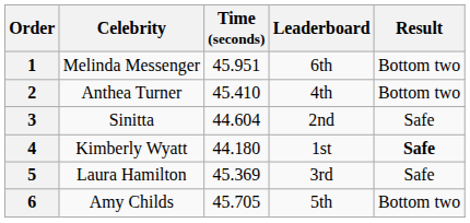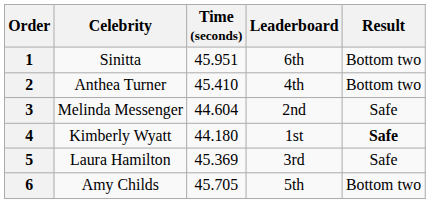 <table class="wikitable plainrowheaders" style="text-align:center;">
 <tr>
 <th>Order</th>
 <th>Celebrity</th>
 <th>Time<br><small>(seconds)</small></th>
 <th>Leaderboard</th>
 <th>Result</th>
 </tr>
 <tr>
 <th>1</th>
-<td>Melinda Messenger</td>
+<td>Sinitta</td>
 <td>45.951</td>
 <td>6th</td>
 <td>Bottom two</td>
 </tr>
 <tr>
 <th>2</th>
 <td>Anthea Turner</td>
 <td>45.410</td>
 <td>4th</td>
 <td>Bottom two</td>
 </tr>
 <tr>
 <th>3</th>
-<td>Sinitta</td>
+<td>Melinda Messenger</td>
 <td>44.604</td>
 <td>2nd</td>
 <td>Safe</td>
 </tr>
 <tr>
 <th>4</th>
 <td>Kimberly Wyatt</td>
 <td>44.180</td>
 <td>1st</td>
 <td><strong>Safe</strong></td>
 </tr>
 <tr>
 <th>5</th>
 <td>Laura Hamilton</td>
 <td>45.369</td>
 <td>3rd</td>
 <td>Safe</td>
 </tr>
 <tr>
 <th>6</th>
 <td>Amy Childs</td>
 <td>45.705</td>
 <td>5th</td>
 <td>Bottom two</td>
 </tr>
 </table>
